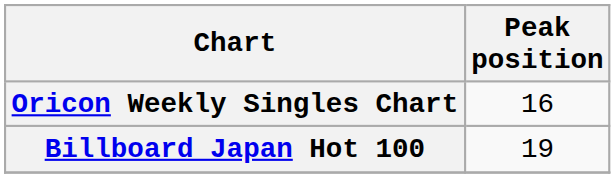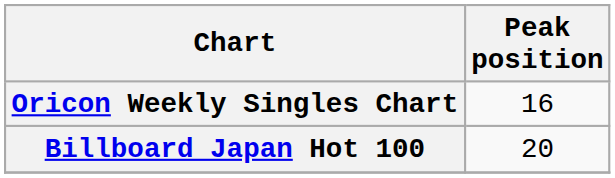 <table class="wikitable plainrowheaders" style="text-align:center;">
 <tr>
 <th>Chart</th>
 <th>Peak<br>position</th>
 </tr>
 <tr>
 <th scope="row"><a href='#'>Oricon</a> Weekly Singles Chart</th>
 <td style="text-align:center;">16</td>
 </tr>
 <tr>
 <th scope="row"><a href='#'>Billboard Japan</a> Hot 100</th>
-<td style="text-align:center;">19</td>
+<td style="text-align:center;">20</td>
 </tr>
 <tr>
 </tr>
 </table>
